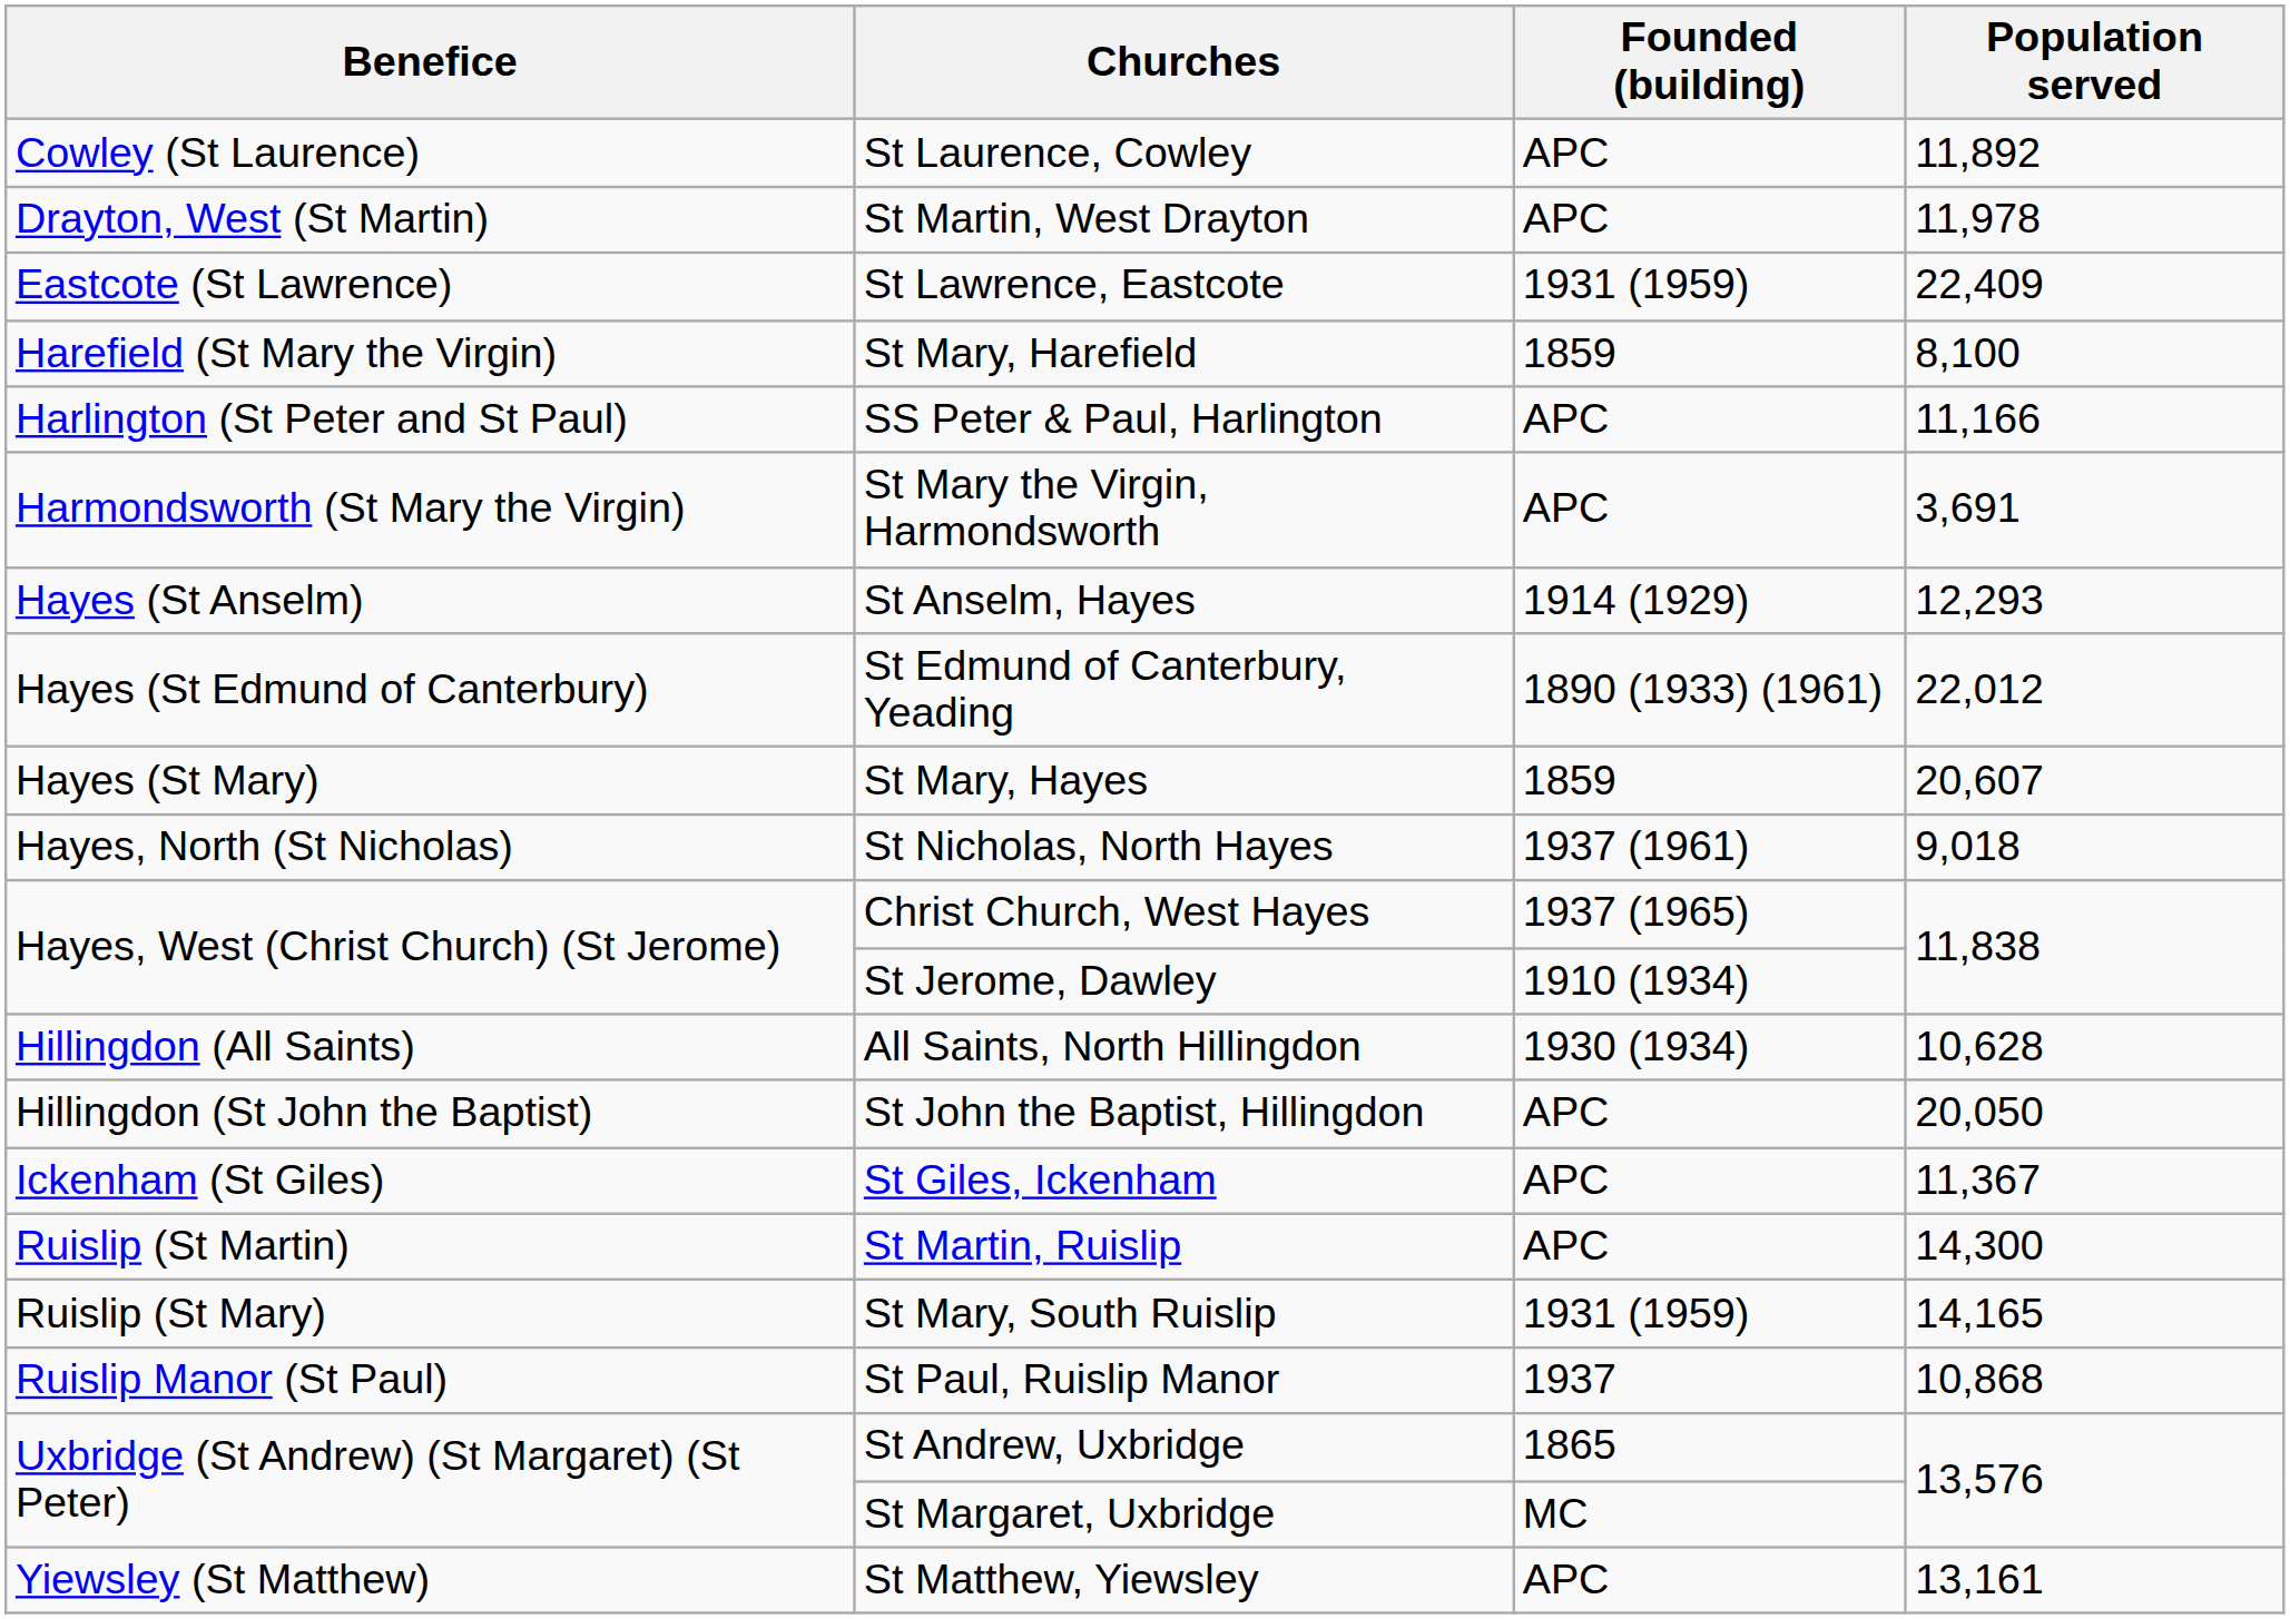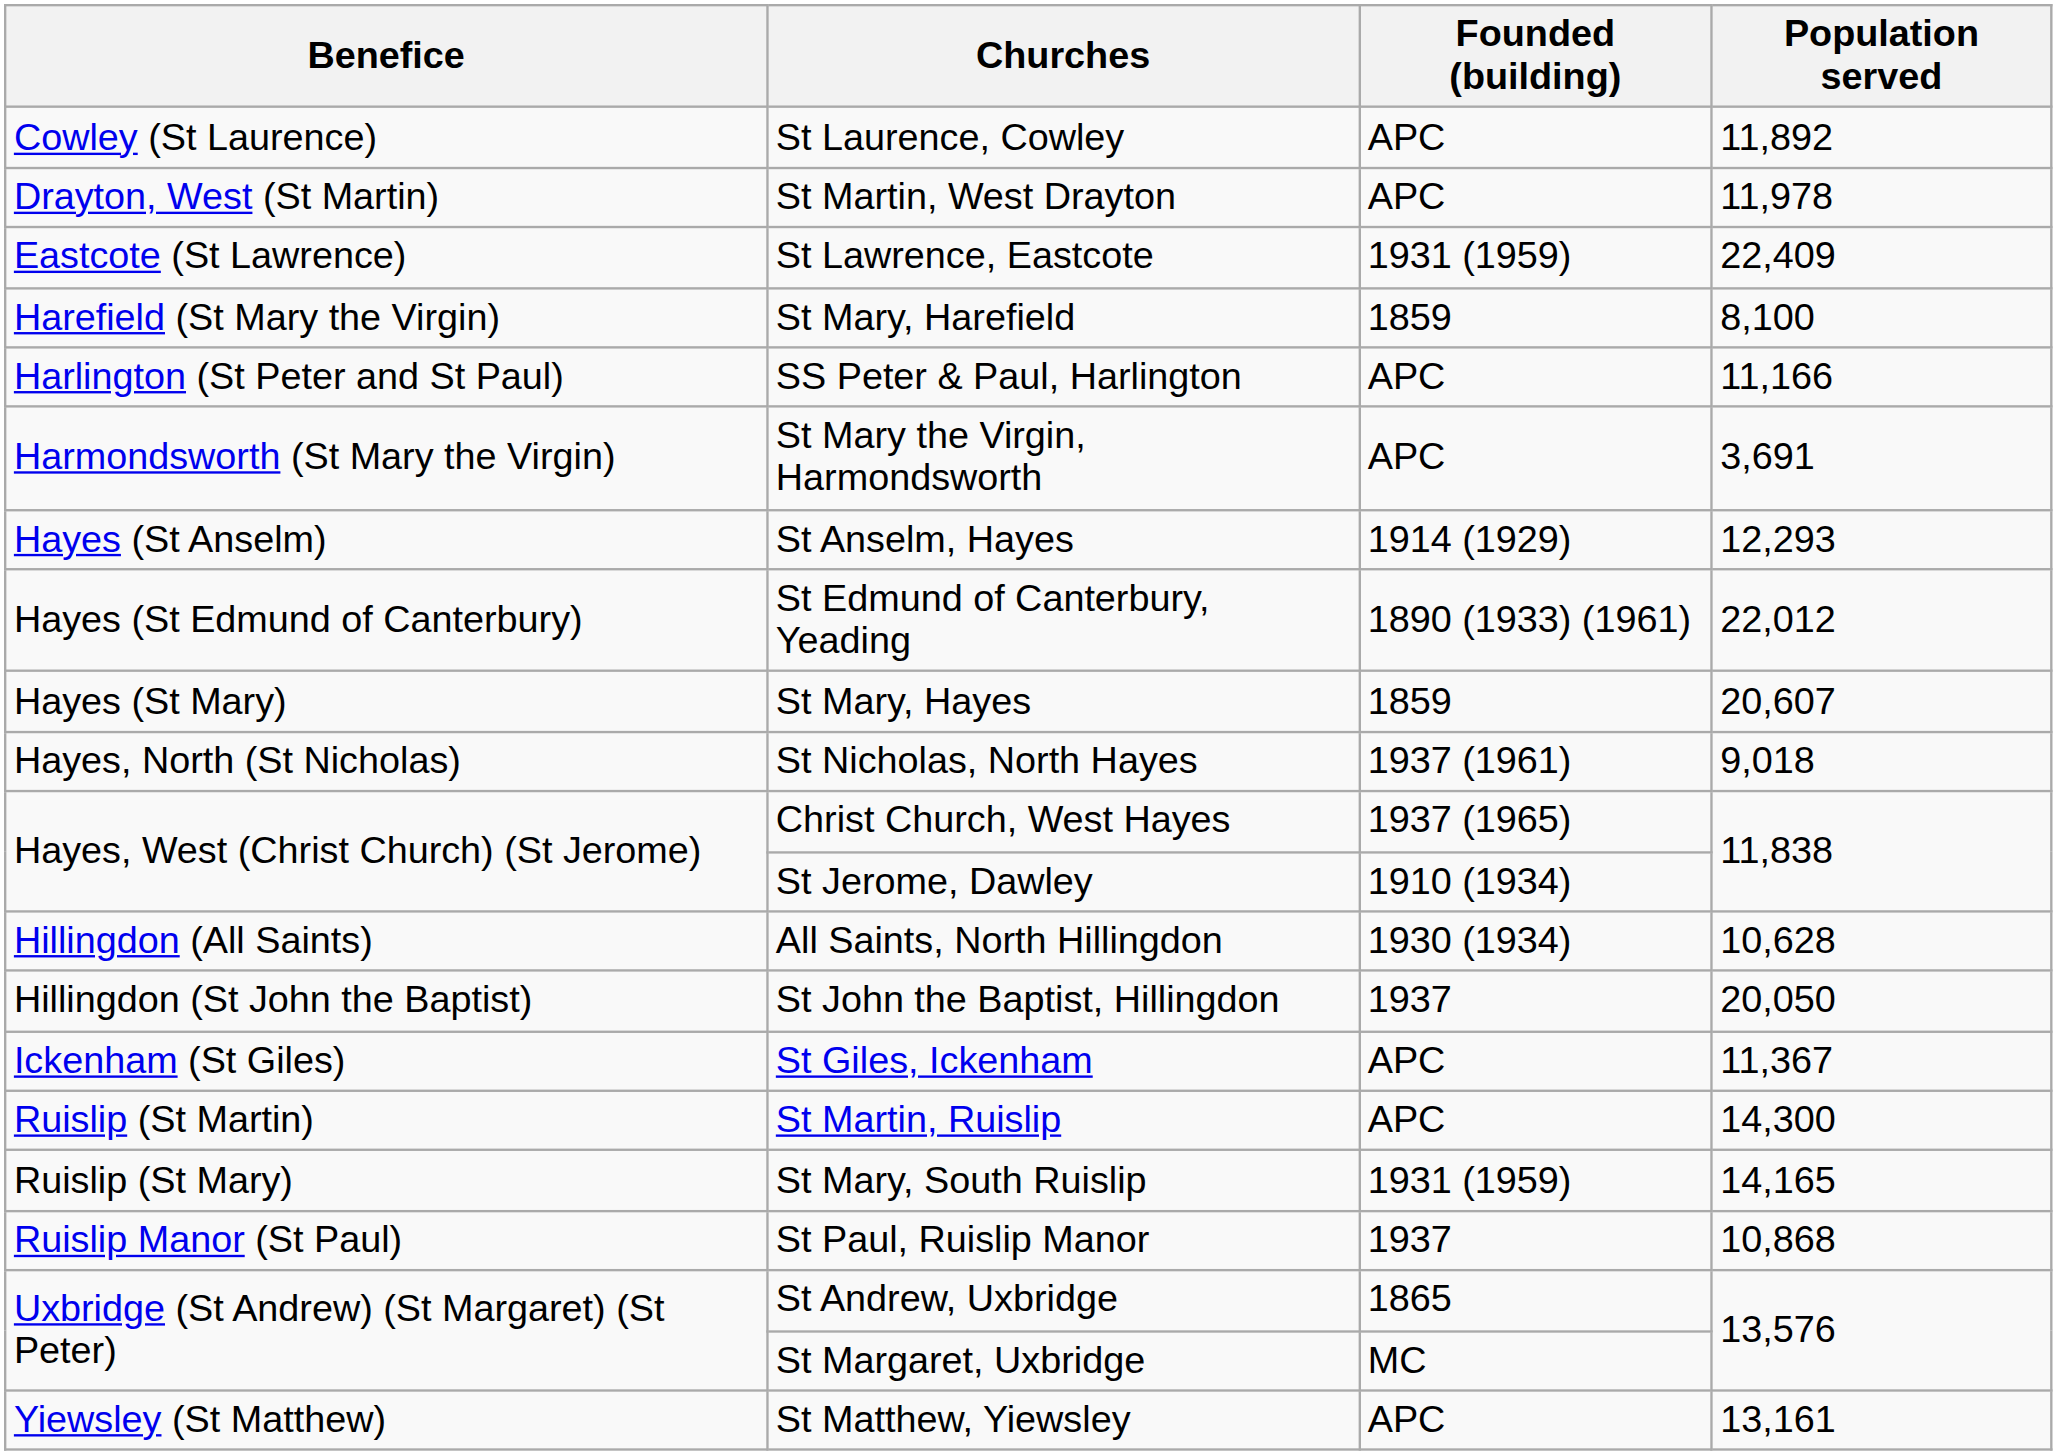 <table class="wikitable">
 <tr>
 <th>Benefice</th>
 <th>Churches</th>
 <th>Founded (building)</th>
 <th>Population served</th>
 </tr>
 <tr>
 <td><a href='#'>Cowley</a> (St Laurence)</td>
 <td>St Laurence, Cowley</td>
 <td>APC</td>
 <td>11,892</td>
 </tr>
 <tr>
 <td><a href='#'>Drayton, West</a> (St Martin)</td>
 <td>St Martin, West Drayton</td>
 <td>APC</td>
 <td>11,978</td>
 </tr>
 <tr>
 <td><a href='#'>Eastcote</a> (St Lawrence)</td>
 <td>St Lawrence, Eastcote</td>
 <td>1931 (1959)</td>
 <td>22,409</td>
 </tr>
 <tr>
 <td><a href='#'>Harefield</a> (St Mary the Virgin)</td>
 <td>St Mary, Harefield</td>
 <td>1859</td>
 <td>8,100</td>
 </tr>
 <tr>
 <td><a href='#'>Harlington</a> (St Peter and St Paul)</td>
 <td>SS Peter & Paul, Harlington</td>
 <td>APC</td>
 <td>11,166</td>
 </tr>
 <tr>
 <td><a href='#'>Harmondsworth</a> (St Mary the Virgin)</td>
 <td>St Mary the Virgin, Harmondsworth</td>
 <td>APC</td>
 <td>3,691</td>
 </tr>
 <tr>
 <td><a href='#'>Hayes</a> (St Anselm)</td>
 <td>St Anselm, Hayes</td>
 <td>1914 (1929)</td>
 <td>12,293</td>
 </tr>
 <tr>
 <td>Hayes (St Edmund of Canterbury)</td>
 <td>St Edmund of Canterbury, Yeading</td>
 <td>1890 (1933) (1961)</td>
 <td>22,012</td>
 </tr>
 <tr>
 <td>Hayes (St Mary)</td>
 <td>St Mary, Hayes</td>
 <td>1859</td>
 <td>20,607</td>
 </tr>
 <tr>
 <td>Hayes, North (St Nicholas)</td>
 <td>St Nicholas, North Hayes</td>
 <td>1937 (1961)</td>
 <td>9,018</td>
 </tr>
 <tr>
 <td rowspan="2">Hayes, West (Christ Church) (St Jerome)</td>
 <td>Christ Church, West Hayes</td>
 <td>1937 (1965)</td>
 <td rowspan="2">11,838</td>
 </tr>
 <tr>
 <td>St Jerome, Dawley</td>
 <td>1910 (1934)</td>
 </tr>
 <tr>
 <td><a href='#'>Hillingdon</a> (All Saints)</td>
 <td>All Saints, North Hillingdon</td>
 <td>1930 (1934)</td>
 <td>10,628</td>
 </tr>
 <tr>
 <td>Hillingdon (St John the Baptist)</td>
 <td>St John the Baptist, Hillingdon</td>
-<td>APC</td>
+<td>1937</td>
 <td>20,050</td>
 </tr>
 <tr>
 <td><a href='#'>Ickenham</a> (St Giles)</td>
 <td><a href='#'>St Giles, Ickenham</a></td>
 <td>APC</td>
 <td>11,367</td>
 </tr>
 <tr>
 <td><a href='#'>Ruislip</a> (St Martin)</td>
 <td><a href='#'>St Martin, Ruislip</a></td>
 <td>APC</td>
 <td>14,300</td>
 </tr>
 <tr>
 <td>Ruislip (St Mary)</td>
 <td>St Mary, South Ruislip</td>
 <td>1931 (1959)</td>
 <td>14,165</td>
 </tr>
 <tr>
 <td><a href='#'>Ruislip Manor</a> (St Paul)</td>
 <td>St Paul, Ruislip Manor</td>
 <td>1937</td>
 <td>10,868</td>
 </tr>
 <tr>
 <td rowspan="2"><a href='#'>Uxbridge</a> (St Andrew) (St Margaret) (St Peter)</td>
 <td>St Andrew, Uxbridge</td>
 <td>1865</td>
 <td rowspan="2">13,576</td>
 </tr>
 <tr>
 <td>St Margaret, Uxbridge</td>
 <td>MC</td>
 </tr>
 <tr>
 <td><a href='#'>Yiewsley</a> (St Matthew)</td>
 <td>St Matthew, Yiewsley</td>
 <td>APC</td>
 <td>13,161</td>
 </tr>
 </table>
